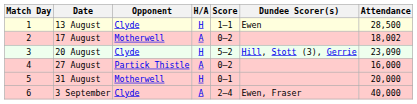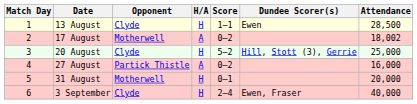 <table class="wikitable" style="text-align:center">
 <tr>
 <th>Match Day</th>
 <th>Date</th>
 <th>Opponent</th>
 <th>H/A</th>
 <th>Score</th>
 <th>Dundee Scorer(s)</th>
 <th>Attendance</th>
 </tr>
 <tr bgcolor="#FFFFDD">
 <td>1</td>
 <td align="left">13 August</td>
 <td align="left"><a href='#'>Clyde</a></td>
 <td><a href='#'>H</a></td>
 <td>1–1</td>
 <td align="left">Ewen</td>
 <td>28,500</td>
 </tr>
 <tr bgcolor="#FFCCCC">
 <td>2</td>
 <td align="left">17 August</td>
 <td align="left"><a href='#'>Motherwell</a></td>
 <td><a href='#'>A</a></td>
 <td>0–2</td>
 <td align="left"></td>
 <td>18,002</td>
 </tr>
 <tr bgcolor="#EEFFEE">
 <td>3</td>
 <td align="left">20 August</td>
 <td align="left"><a href='#'>Clyde</a></td>
 <td><a href='#'>H</a></td>
 <td>5–2</td>
 <td align="left"><a href='#'>Hill</a>, <a href='#'>Stott</a> (3), <a href='#'>Gerrie</a></td>
-<td>23,090</td>
+<td>25,000</td>
 </tr>
 <tr bgcolor="#FFCCCC">
 <td>4</td>
 <td align="left">27 August</td>
 <td align="left"><a href='#'>Partick Thistle</a></td>
 <td><a href='#'>A</a></td>
 <td>0–2</td>
 <td align="left"></td>
 <td>16,000</td>
 </tr>
 <tr bgcolor="#FFCCCC">
 <td>5</td>
 <td align="left">31 August</td>
 <td align="left"><a href='#'>Motherwell</a></td>
 <td><a href='#'>H</a></td>
 <td>0–1</td>
 <td align="left"></td>
 <td>20,000</td>
 </tr>
 <tr bgcolor="#FFCCCC">
 <td>6</td>
 <td align="left">3 September</td>
 <td align="left"><a href='#'>Clyde</a></td>
-<td><a href='#'>A</a></td>
+<td><a href='#'>H</a></td>
 <td>2–4</td>
 <td align="left">Ewen, Fraser</td>
 <td>40,000</td>
 </tr>
 </table>
